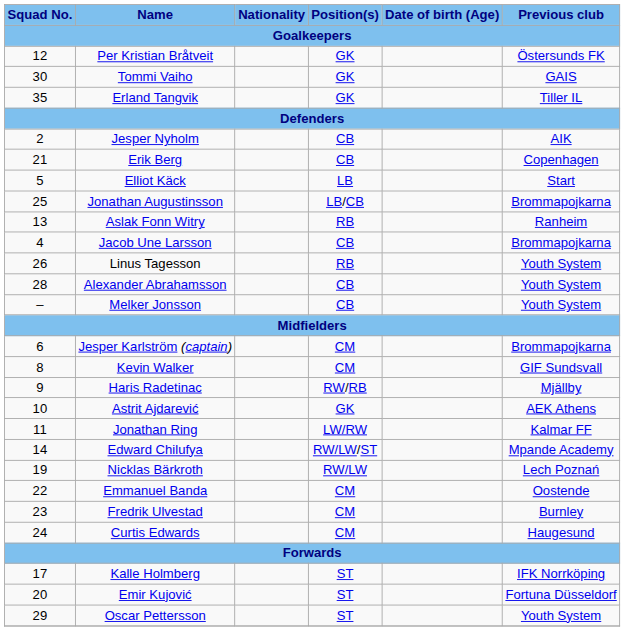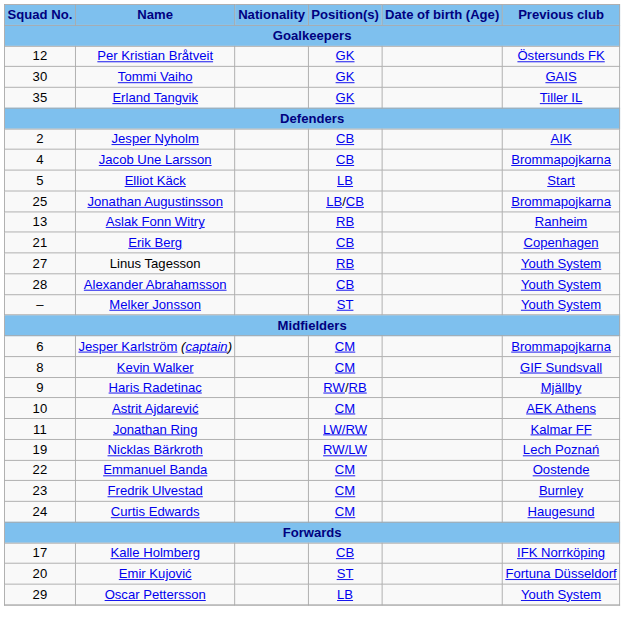 <table class="wikitable" style="text-align:center; font-size:90%;">
 <tr>
 <th style="background:#7EC0EE; color:#000080; text-align:center;">Squad No.</th>
 <th style="background:#7EC0EE; color:#000080; text-align:center;">Name</th>
 <th style="background:#7EC0EE; color:#000080; text-align:center;">Nationality</th>
 <th style="background:#7EC0EE; color:#000080; text-align:center;">Position(s)</th>
 <th style="background:#7EC0EE; color:#000080; text-align:center;">Date of birth (Age)</th>
 <th style="background:#7EC0EE; color:#000080; text-align:center;">Previous club</th>
 </tr>
 <tr>
 <th colspan="6" style="background:#7EC0EE; color:#000080; text-align:center"><strong>Goalkeepers</strong></th>
 </tr>
 <tr>
 <td>12</td>
 <td><a href='#'>Per Kristian Bråtveit</a></td>
 <td></td>
 <td><a href='#'>GK</a></td>
 <td></td>
 <td> <a href='#'>Östersunds FK</a></td>
 </tr>
 <tr>
 <td>30</td>
 <td><a href='#'>Tommi Vaiho</a></td>
 <td> </td>
 <td><a href='#'>GK</a></td>
 <td></td>
 <td> <a href='#'>GAIS</a></td>
 </tr>
 <tr>
 <td>35</td>
 <td><a href='#'>Erland Tangvik</a></td>
 <td></td>
 <td><a href='#'>GK</a></td>
 <td></td>
 <td> <a href='#'>Tiller IL</a></td>
 </tr>
 <tr>
 <th colspan="6" style="background:#7EC0EE; color:#000080; text-align:center"><strong>Defenders</strong></th>
 </tr>
 <tr>
 <td>2</td>
 <td><a href='#'>Jesper Nyholm</a></td>
 <td></td>
 <td><a href='#'>CB</a></td>
 <td></td>
 <td> <a href='#'>AIK</a></td>
 </tr>
 <tr>
-<td>21</td>
-<td><a href='#'>Erik Berg</a></td>
+<td>4</td>
+<td><a href='#'>Jacob Une Larsson</a></td>
 <td></td>
 <td><a href='#'>CB</a></td>
 <td></td>
-<td> <a href='#'>Copenhagen</a></td>
+<td> <a href='#'>Brommapojkarna</a></td>
 </tr>
 <tr>
 <td>5</td>
 <td><a href='#'>Elliot Käck</a></td>
 <td></td>
 <td><a href='#'>LB</a></td>
 <td></td>
 <td> <a href='#'>Start</a></td>
 </tr>
 <tr>
 <td>25</td>
 <td><a href='#'>Jonathan Augustinsson</a></td>
 <td></td>
 <td><a href='#'>LB</a>/<a href='#'>CB</a></td>
 <td></td>
 <td> <a href='#'>Brommapojkarna</a></td>
 </tr>
 <tr>
 <td>13</td>
 <td><a href='#'>Aslak Fonn Witry</a></td>
 <td></td>
 <td><a href='#'>RB</a></td>
 <td></td>
 <td> <a href='#'>Ranheim</a></td>
 </tr>
 <tr>
-<td>4</td>
-<td><a href='#'>Jacob Une Larsson</a></td>
+<td>21</td>
+<td><a href='#'>Erik Berg</a></td>
 <td></td>
 <td><a href='#'>CB</a></td>
 <td></td>
-<td> <a href='#'>Brommapojkarna</a></td>
+<td> <a href='#'>Copenhagen</a></td>
 </tr>
 <tr>
-<td>26</td>
+<td>27</td>
 <td>Linus Tagesson</td>
 <td></td>
 <td><a href='#'>RB</a></td>
 <td></td>
 <td><a href='#'>Youth System</a></td>
 </tr>
 <tr>
 <td>28</td>
 <td><a href='#'>Alexander Abrahamsson</a></td>
 <td></td>
 <td><a href='#'>CB</a></td>
 <td></td>
 <td><a href='#'>Youth System</a></td>
 </tr>
 <tr>
 <td>–</td>
 <td><a href='#'>Melker Jonsson</a></td>
 <td></td>
-<td><a href='#'>CB</a></td>
+<td><a href='#'>ST</a></td>
 <td></td>
 <td><a href='#'>Youth System</a></td>
 </tr>
 <tr>
 <th colspan="6" style="background:#7EC0EE; color:#000080; text-align:center"><strong>Midfielders</strong></th>
 </tr>
 <tr>
 <td>6</td>
 <td><a href='#'>Jesper Karlström</a> <em>(<a href='#'>captain</a>)</em></td>
 <td></td>
 <td><a href='#'>CM</a></td>
 <td></td>
 <td> <a href='#'>Brommapojkarna</a></td>
 </tr>
 <tr>
 <td>8</td>
 <td><a href='#'>Kevin Walker</a></td>
 <td> </td>
 <td><a href='#'>CM</a></td>
 <td></td>
 <td> <a href='#'>GIF Sundsvall</a></td>
 </tr>
 <tr>
 <td>9</td>
 <td><a href='#'>Haris Radetinac</a></td>
 <td></td>
 <td><a href='#'>RW</a>/<a href='#'>RB</a></td>
 <td></td>
 <td> <a href='#'>Mjällby</a></td>
 </tr>
 <tr>
 <td>10</td>
 <td><a href='#'>Astrit Ajdarević</a></td>
 <td> </td>
-<td><a href='#'>GK</a></td>
+<td><a href='#'>CM</a></td>
 <td></td>
 <td> <a href='#'>AEK Athens</a></td>
 </tr>
 <tr>
 <td>11</td>
 <td><a href='#'>Jonathan Ring</a></td>
 <td></td>
 <td><a href='#'>LW/RW</a></td>
 <td></td>
 <td> <a href='#'>Kalmar FF</a></td>
-</tr>
-<tr>
-<td>14</td>
-<td><a href='#'>Edward Chilufya</a></td>
-<td></td>
-<td><a href='#'>RW/LW</a>/<a href='#'>ST</a></td>
-<td></td>
-<td> <a href='#'>Mpande Academy</a></td>
 </tr>
 <tr>
 <td>19</td>
 <td><a href='#'>Nicklas Bärkroth</a></td>
 <td></td>
 <td><a href='#'>RW/LW</a></td>
 <td></td>
 <td> <a href='#'>Lech Poznań</a></td>
 </tr>
 <tr>
 <td>22</td>
 <td><a href='#'>Emmanuel Banda</a></td>
 <td></td>
 <td><a href='#'>CM</a></td>
 <td></td>
 <td> <a href='#'>Oostende</a></td>
 </tr>
 <tr>
 <td>23</td>
 <td><a href='#'>Fredrik Ulvestad</a></td>
 <td></td>
 <td><a href='#'>CM</a></td>
 <td></td>
 <td> <a href='#'>Burnley</a></td>
 </tr>
 <tr>
 <td>24</td>
 <td><a href='#'>Curtis Edwards</a></td>
 <td></td>
 <td><a href='#'>CM</a></td>
 <td></td>
 <td> <a href='#'>Haugesund</a></td>
 </tr>
 <tr>
 <th colspan="6" style="background:#7EC0EE; color:#000080; text-align:center"><strong>Forwards</strong></th>
 </tr>
 <tr>
 <td>17</td>
 <td><a href='#'>Kalle Holmberg</a></td>
 <td></td>
-<td><a href='#'>ST</a></td>
+<td><a href='#'>CB</a></td>
 <td></td>
 <td> <a href='#'>IFK Norrköping</a></td>
 </tr>
 <tr>
 <td>20</td>
 <td><a href='#'>Emir Kujović</a></td>
 <td> </td>
 <td><a href='#'>ST</a></td>
 <td></td>
 <td> <a href='#'>Fortuna Düsseldorf</a></td>
 </tr>
 <tr>
 <td>29</td>
 <td><a href='#'>Oscar Pettersson</a></td>
 <td></td>
-<td><a href='#'>ST</a></td>
+<td><a href='#'>LB</a></td>
 <td></td>
 <td><a href='#'>Youth System</a></td>
 </tr>
 <tr>
 </tr>
 </table>
